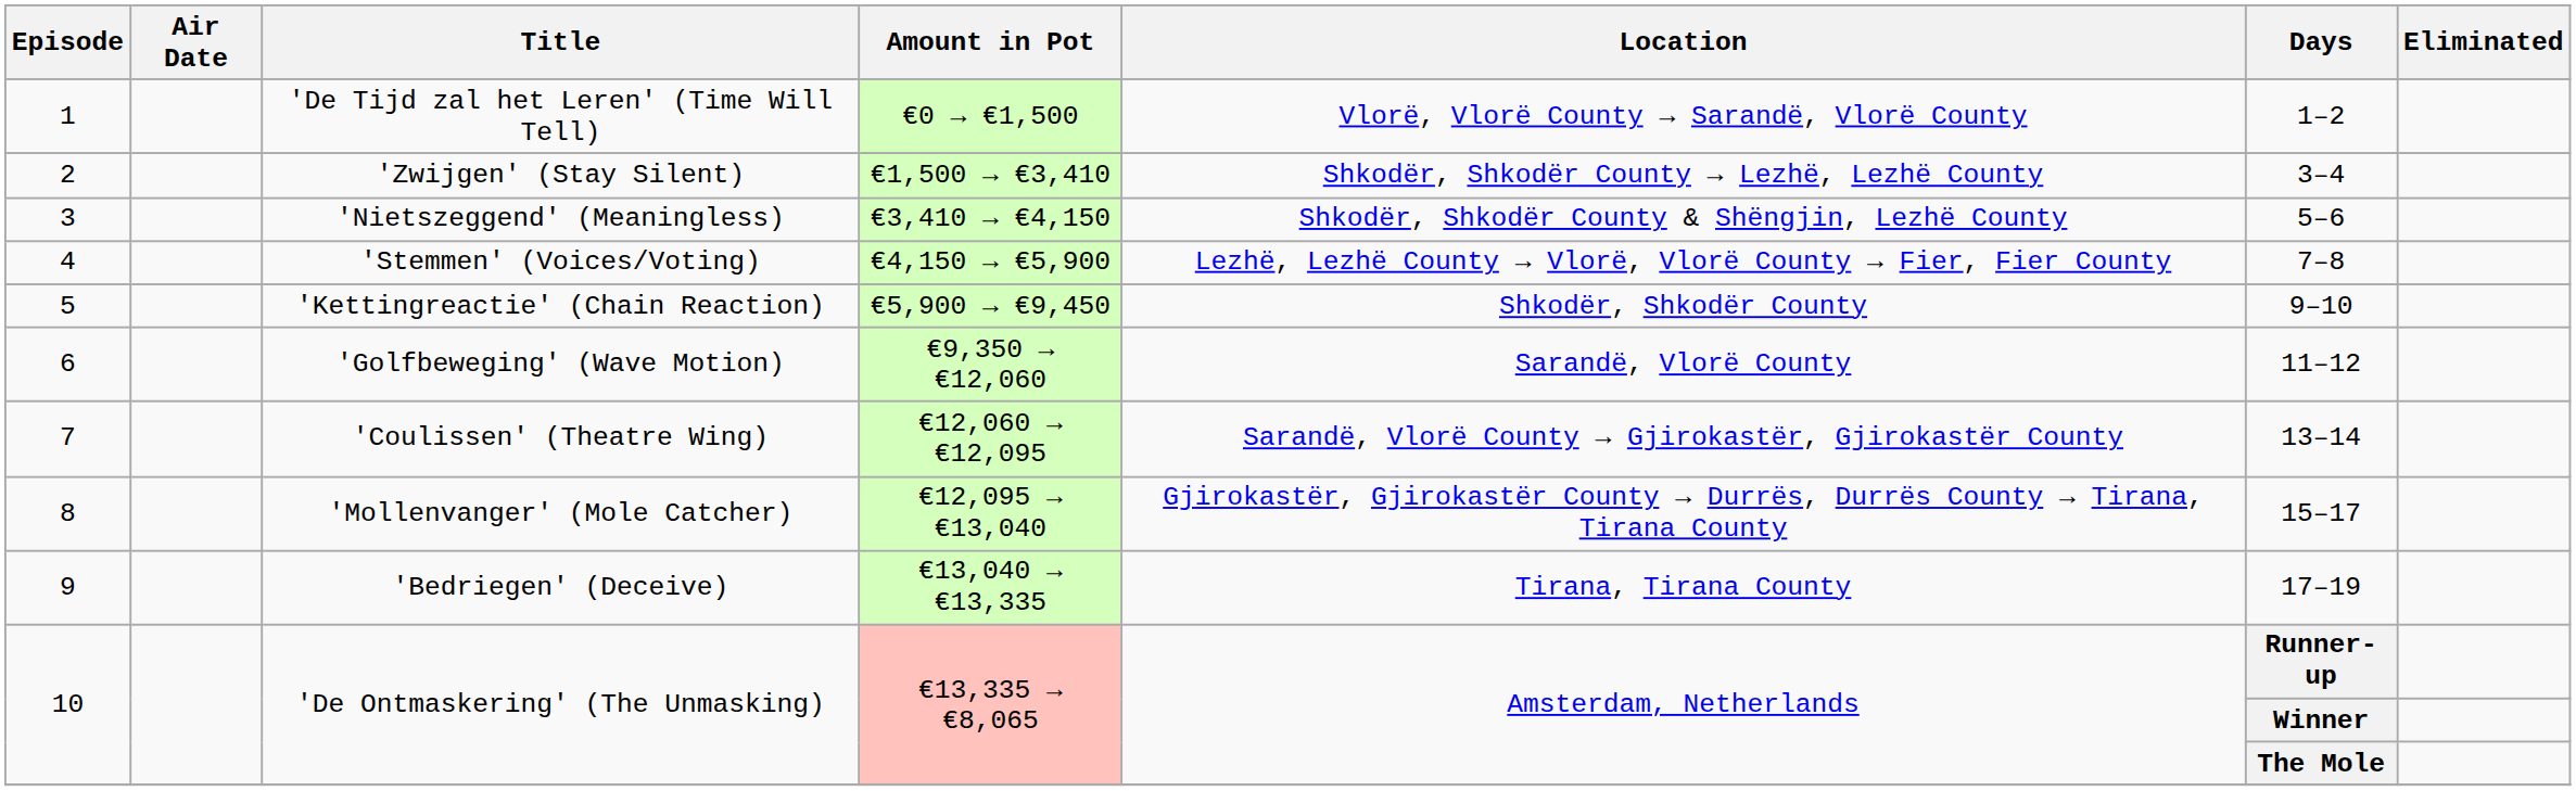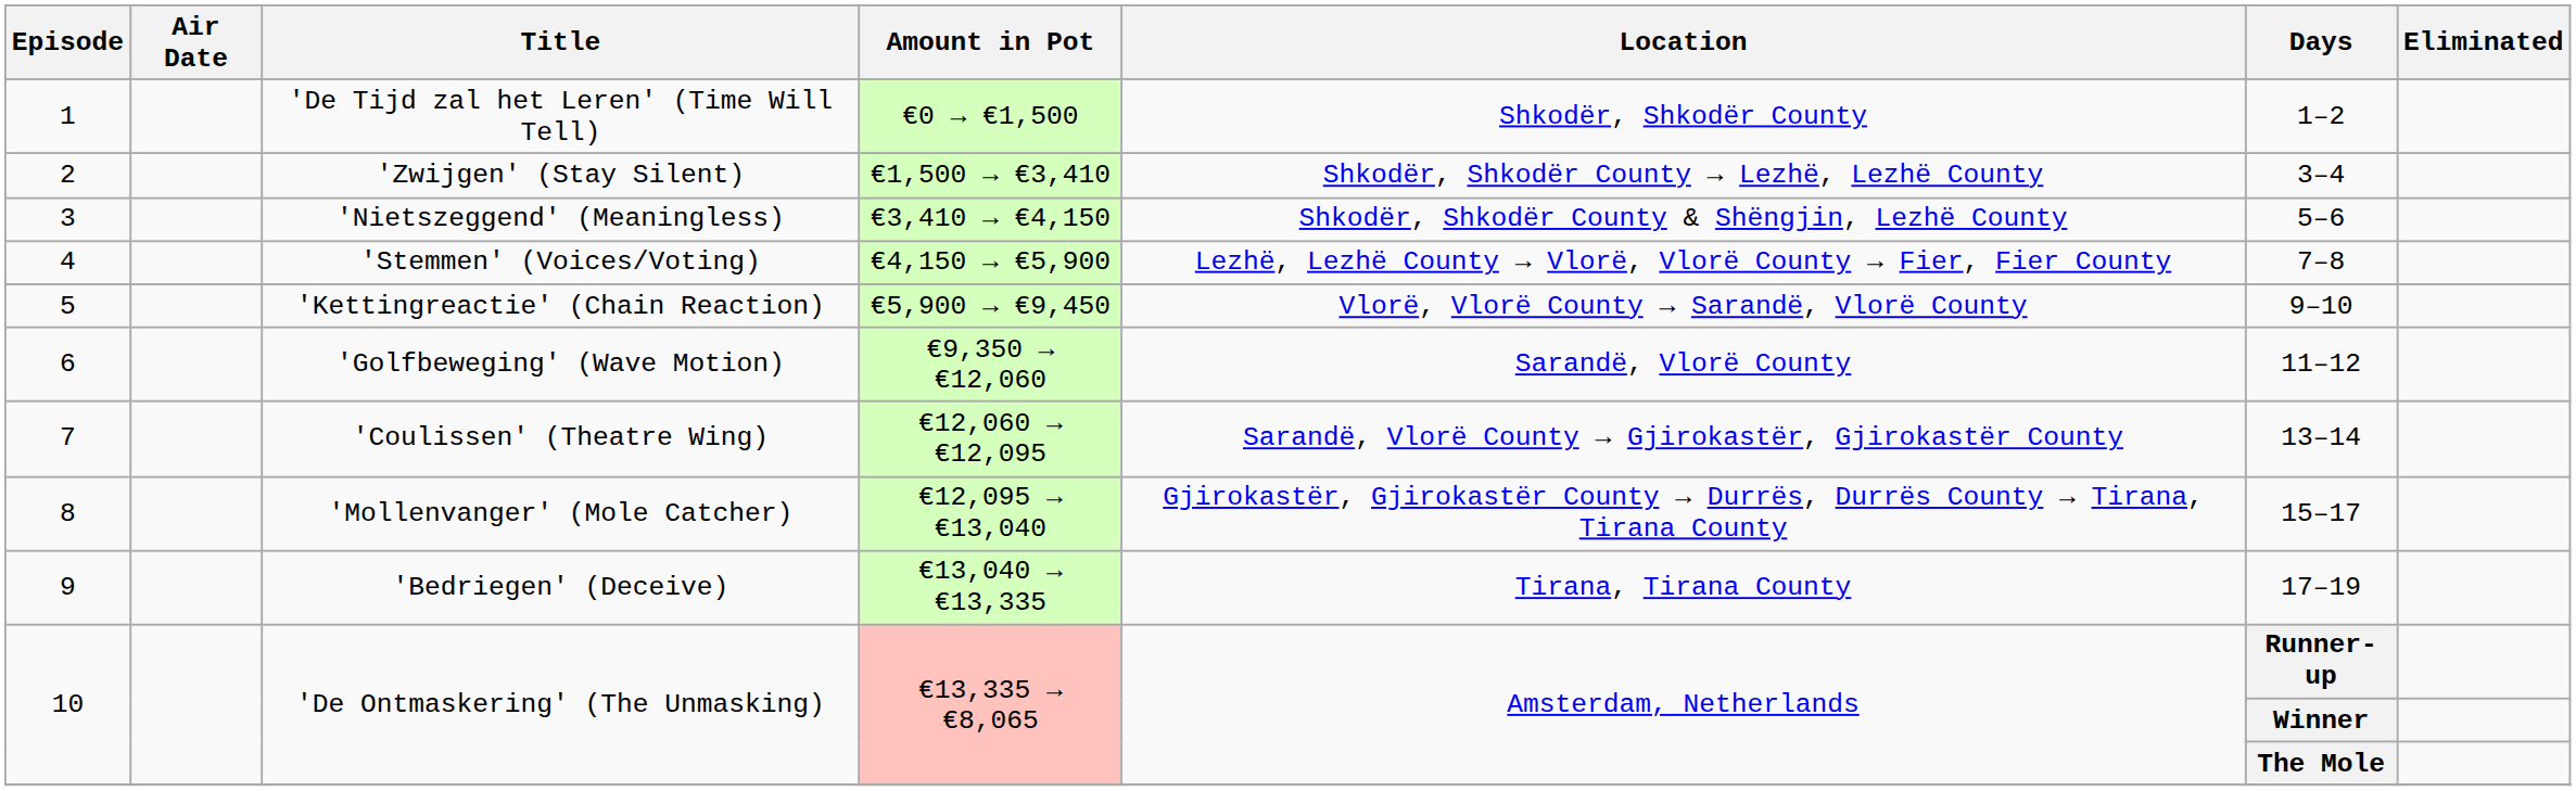 <table class="wikitable" style="text-align:center">
 <tr>
 <th>Episode</th>
 <th>Air Date</th>
 <th>Title</th>
 <th>Amount in Pot</th>
 <th>Location</th>
 <th>Days</th>
 <th>Eliminated</th>
 </tr>
 <tr>
 <td>1</td>
 <td></td>
 <td>'De Tijd zal het Leren' (Time Will Tell)</td>
 <td style="background:#D5FFBD">€0 → €1,500</td>
-<td><a href='#'>Vlorë</a>, <a href='#'>Vlorë County</a> → <a href='#'>Sarandë</a>, <a href='#'>Vlorë County</a></td>
+<td><a href='#'>Shkodër</a>, <a href='#'>Shkodër County</a></td>
 <td>1–2</td>
 <td></td>
 </tr>
 <tr>
 <td>2</td>
 <td></td>
 <td>'Zwijgen' (Stay Silent)</td>
 <td style="background:#D5FFBD">€1,500 → €3,410</td>
 <td><a href='#'>Shkodër</a>, <a href='#'>Shkodër County</a> → <a href='#'>Lezhë</a>, <a href='#'>Lezhë County</a></td>
 <td>3–4</td>
 <td></td>
 </tr>
 <tr>
 <td>3</td>
 <td></td>
 <td>'Nietszeggend' (Meaningless)</td>
 <td style="background:#D5FFBD">€3,410 → €4,150</td>
 <td><a href='#'>Shkodër</a>, <a href='#'>Shkodër County</a> & <a href='#'>Shëngjin</a>, <a href='#'>Lezhë County</a></td>
 <td>5–6</td>
 <td></td>
 </tr>
 <tr>
 <td>4</td>
 <td></td>
 <td>'Stemmen' (Voices/Voting)</td>
 <td style="background:#D5FFBD">€4,150 → €5,900</td>
 <td><a href='#'>Lezhë</a>, <a href='#'>Lezhë County</a> → <a href='#'>Vlorë</a>, <a href='#'>Vlorë County</a> → <a href='#'>Fier</a>, <a href='#'>Fier County</a></td>
 <td>7–8</td>
 <td></td>
 </tr>
 <tr>
 <td>5</td>
 <td></td>
 <td>'Kettingreactie' (Chain Reaction)</td>
 <td style="background:#D5FFBD">€5,900 → €9,450</td>
-<td><a href='#'>Shkodër</a>, <a href='#'>Shkodër County</a></td>
+<td><a href='#'>Vlorë</a>, <a href='#'>Vlorë County</a> → <a href='#'>Sarandë</a>, <a href='#'>Vlorë County</a></td>
 <td>9–10</td>
 <td></td>
 </tr>
 <tr>
 <td>6</td>
 <td></td>
 <td>'Golfbeweging' (Wave Motion)</td>
 <td style="background:#D5FFBD">€9,350 → €12,060</td>
 <td><a href='#'>Sarandë</a>, <a href='#'>Vlorë County</a></td>
 <td>11–12</td>
 <td></td>
 </tr>
 <tr>
 <td>7</td>
 <td></td>
 <td>'Coulissen' (Theatre Wing)</td>
 <td style="background:#D5FFBD">€12,060 → €12,095</td>
 <td><a href='#'>Sarandë</a>, <a href='#'>Vlorë County</a> → <a href='#'>Gjirokastër</a>, <a href='#'>Gjirokastër County</a></td>
 <td>13–14</td>
 <td></td>
 </tr>
 <tr>
 <td>8</td>
 <td></td>
 <td>'Mollenvanger' (Mole Catcher)</td>
 <td style="background:#D5FFBD">€12,095 → €13,040</td>
 <td><a href='#'>Gjirokastër</a>, <a href='#'>Gjirokastër County</a> → <a href='#'>Durrës</a>, <a href='#'>Durrës County</a> → <a href='#'>Tirana</a>, <a href='#'>Tirana County</a></td>
 <td>15–17</td>
 <td></td>
 </tr>
 <tr>
 <td>9</td>
 <td></td>
 <td>'Bedriegen' (Deceive)</td>
 <td style="background:#D5FFBD">€13,040 → €13,335</td>
 <td><a href='#'>Tirana</a>, <a href='#'>Tirana County</a></td>
 <td>17–19</td>
 <td></td>
 </tr>
 <tr>
 <td rowspan=3>10</td>
 <td rowspan=3></td>
 <td rowspan=3>'De Ontmaskering' (The Unmasking)</td>
 <td rowspan=3 style="background:#FFC2BD">€13,335 → €8,065</td>
 <td rowspan=3><a href='#'>Amsterdam, Netherlands</a></td>
 <th>Runner-up</th>
 <td></td>
 </tr>
 <tr>
 <th>Winner</th>
 <td></td>
 </tr>
 <tr>
 <th>The Mole</th>
 <td></td>
 </tr>
 <tr>
 </tr>
 </table>
